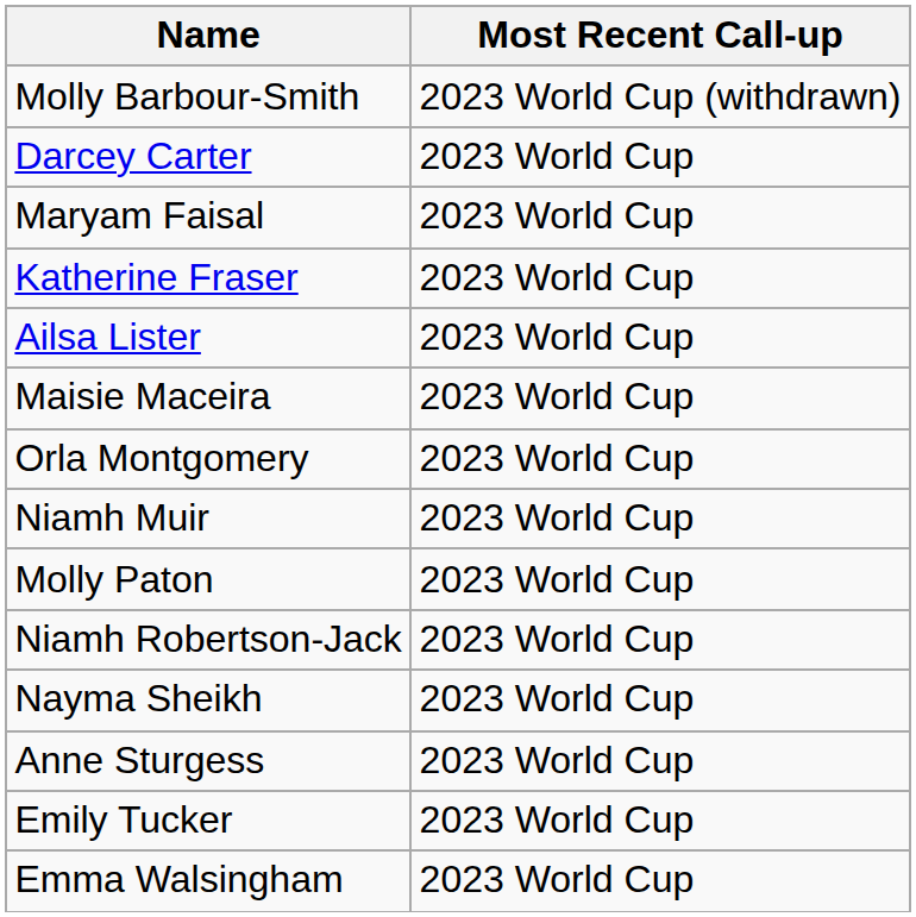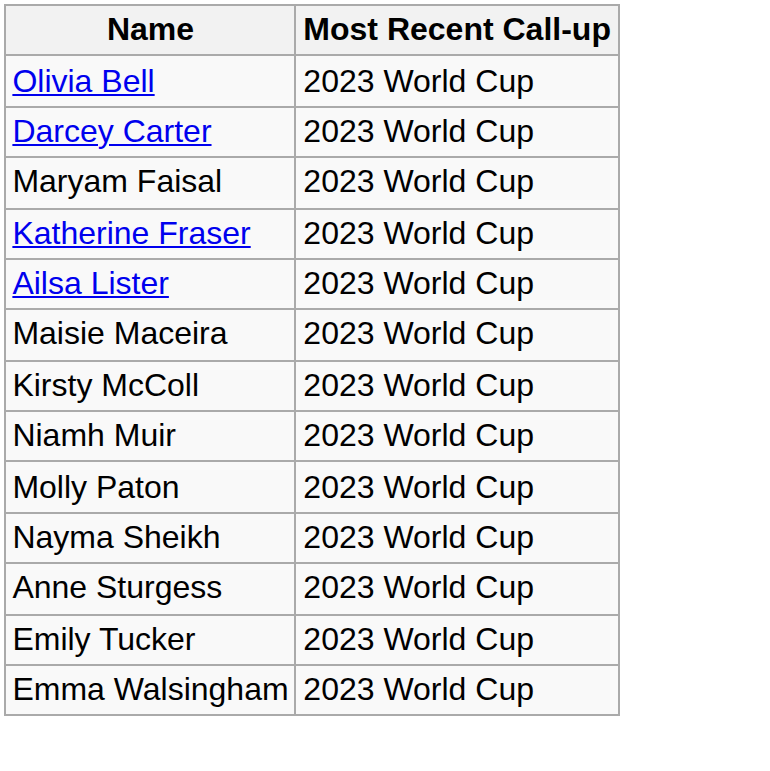 <table class="wikitable sortable">
 <tr>
 <th>Name</th>
 <th>Most Recent Call-up</th>
 </tr>
 <tr>
-<td>Molly Barbour-Smith</td>
-<td>2023 World Cup (withdrawn)</td>
+<td><a href='#'>Olivia Bell</a></td>
+<td>2023 World Cup</td>
 </tr>
 <tr>
 <td><a href='#'>Darcey Carter</a></td>
 <td>2023 World Cup</td>
 </tr>
 <tr>
 <td>Maryam Faisal</td>
 <td>2023 World Cup</td>
 </tr>
 <tr>
 <td><a href='#'>Katherine Fraser</a></td>
 <td>2023 World Cup</td>
 </tr>
 <tr>
 <td><a href='#'>Ailsa Lister</a></td>
 <td>2023 World Cup</td>
 </tr>
 <tr>
 <td>Maisie Maceira</td>
 <td>2023 World Cup</td>
 </tr>
 <tr>
-<td>Orla Montgomery</td>
+<td>Kirsty McColl</td>
 <td>2023 World Cup</td>
 </tr>
 <tr>
 <td>Niamh Muir</td>
 <td>2023 World Cup</td>
 </tr>
 <tr>
 <td>Molly Paton</td>
-<td>2023 World Cup</td>
-</tr>
-<tr>
-<td>Niamh Robertson-Jack</td>
 <td>2023 World Cup</td>
 </tr>
 <tr>
 <td>Nayma Sheikh</td>
 <td>2023 World Cup</td>
 </tr>
 <tr>
 <td>Anne Sturgess</td>
 <td>2023 World Cup</td>
 </tr>
 <tr>
 <td>Emily Tucker</td>
 <td>2023 World Cup</td>
 </tr>
 <tr>
 <td>Emma Walsingham</td>
 <td>2023 World Cup</td>
 </tr>
 </table>
